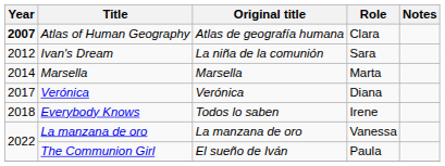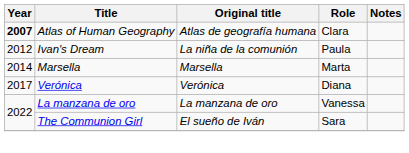 <table class="wikitable sortable">
 <tr>
 <th>Year</th>
 <th>Title</th>
 <th>Original title</th>
 <th>Role</th>
 <th class="unsortable">Notes</th>
 </tr>
 <tr>
 <td align = "center"><strong>2007</strong></td>
 <td><em>Atlas of Human Geography</em></td>
 <td><em>Atlas de geografía humana</em></td>
 <td>Clara</td>
 <td></td>
 </tr>
 <tr>
 <td align = "center">2012</td>
 <td><em>Ivan's Dream</em></td>
 <td><em>La niña de la comunión</em></td>
-<td>Sara</td>
+<td>Paula</td>
 <td></td>
 </tr>
 <tr>
 <td align = "center">2014</td>
 <td><em>Marsella</em></td>
 <td><em>Marsella</em></td>
 <td>Marta</td>
 <td></td>
 </tr>
 <tr>
 <td align = "center">2017</td>
 <td><em><a href='#'>Verónica</a></em></td>
 <td><em>Verónica</em></td>
 <td>Diana</td>
 <td></td>
 </tr>
 <tr>
-<td align = "center">2018</td>
-<td><em><a href='#'>Everybody Knows</a></em></td>
-<td><em>Todos lo saben</em></td>
-<td>Irene</td>
-<td align = "center"></td>
-</tr>
-<tr>
 <td rowspan = "2" align = "center">2022</td>
 <td><em><a href='#'>La manzana de oro</a></em></td>
 <td><em>La manzana de oro</em></td>
 <td>Vanessa</td>
 <td align = "center"></td>
 </tr>
 <tr>
 <td><em><a href='#'>The Communion Girl</a></em></td>
 <td><em>El sueño de Iván</em></td>
-<td>Paula</td>
+<td>Sara</td>
 <td align = "center"></td>
 </tr>
 <tr>
 </tr>
 </table>
